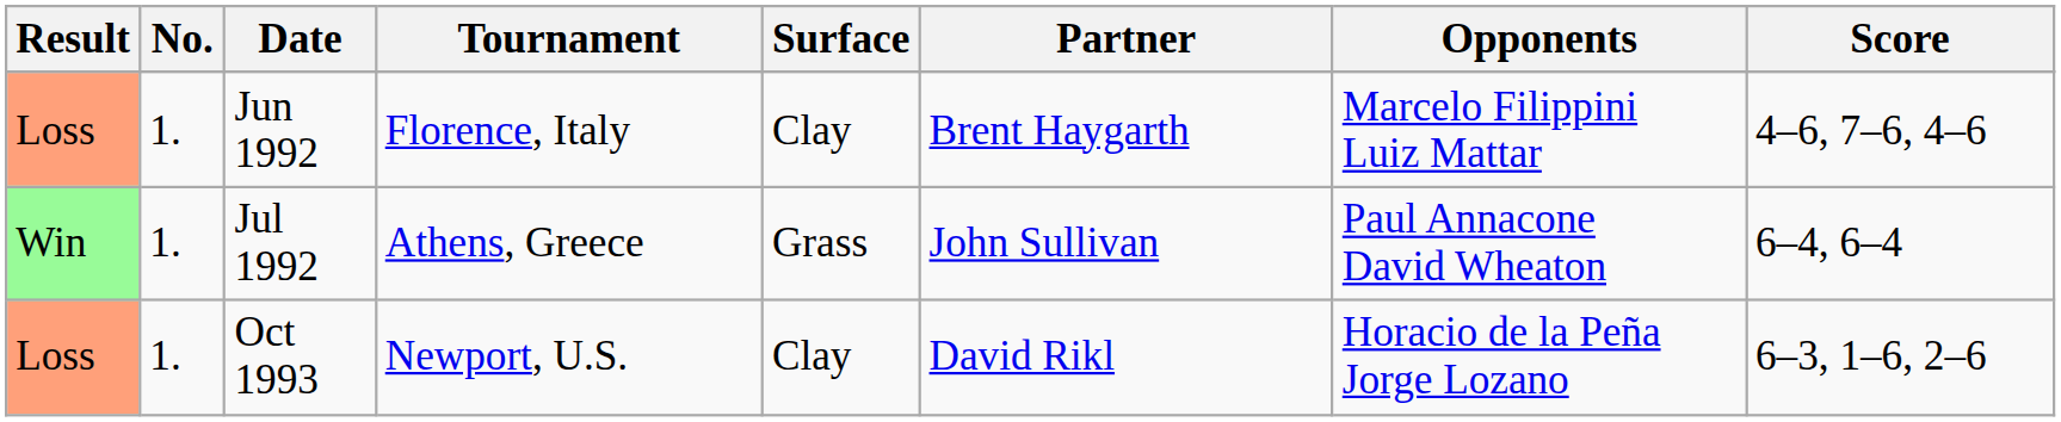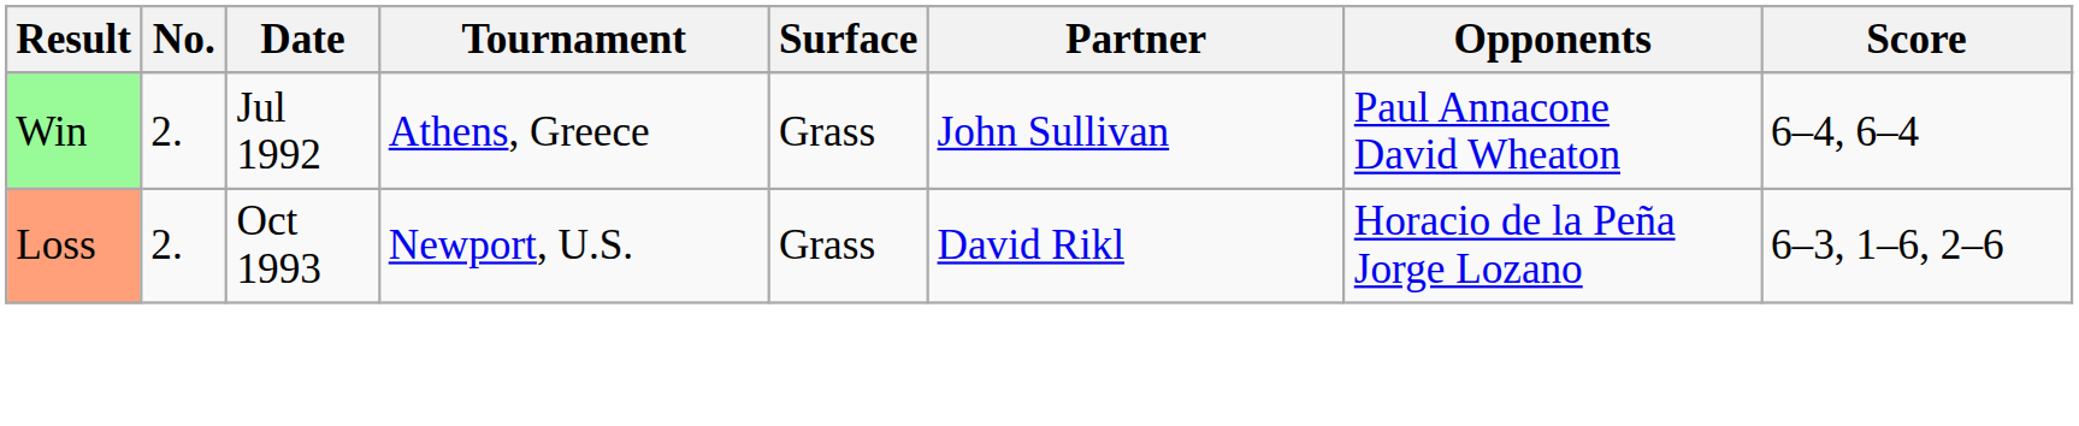 <table class="sortable wikitable">
 <tr>
 <th style="width:40px">Result</th>
 <th style="width:25px">No.</th>
 <th style="width:50px">Date</th>
 <th style="width:140px">Tournament</th>
 <th style="width:50px">Surface</th>
 <th style="width:150px">Partner</th>
 <th style="width:150px">Opponents</th>
 <th style="width:110px" class="unsortable">Score</th>
 </tr>
 <tr>
 </tr>
 <tr>
-<td style="background:#ffa07a;">Loss</td>
-<td>1.</td>
-<td>Jun 1992</td>
-<td><a href='#'>Florence</a>, Italy</td>
-<td>Clay</td>
-<td> <a href='#'>Brent Haygarth</a></td>
-<td> <a href='#'>Marcelo Filippini</a> <br>  <a href='#'>Luiz Mattar</a></td>
-<td>4–6, 7–6, 4–6</td>
-</tr>
-<tr>
 <td style="background:#98fb98;">Win</td>
-<td>1.</td>
+<td>2.</td>
 <td>Jul 1992</td>
 <td><a href='#'>Athens</a>, Greece</td>
 <td>Grass</td>
 <td> <a href='#'>John Sullivan</a></td>
 <td> <a href='#'>Paul Annacone</a> <br>  <a href='#'>David Wheaton</a></td>
 <td>6–4, 6–4</td>
 </tr>
 <tr>
 <td style="background:#ffa07a;">Loss</td>
-<td>1.</td>
+<td>2.</td>
 <td>Oct 1993</td>
 <td><a href='#'>Newport</a>, U.S.</td>
-<td>Clay</td>
+<td>Grass</td>
 <td> <a href='#'>David Rikl</a></td>
 <td> <a href='#'>Horacio de la Peña</a> <br>  <a href='#'>Jorge Lozano</a></td>
 <td>6–3, 1–6, 2–6</td>
 </tr>
 </table>
